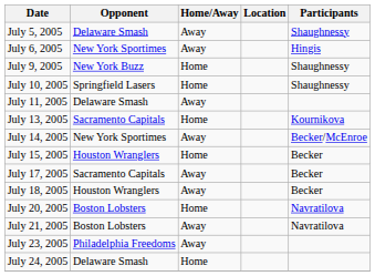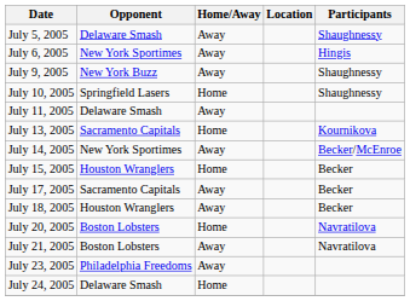 <table class="wikitable">
 <tr>
 <th>Date</th>
 <th>Opponent</th>
 <th>Home/Away</th>
 <th>Location</th>
 <th>Participants</th>
 </tr>
 <tr>
 <td>July 5, 2005</td>
 <td><a href='#'>Delaware Smash</a></td>
 <td>Away</td>
 <td></td>
 <td><a href='#'>Shaughnessy</a></td>
 </tr>
 <tr>
 <td>July 6, 2005</td>
 <td><a href='#'>New York Sportimes</a></td>
 <td>Away</td>
 <td></td>
 <td><a href='#'>Hingis</a></td>
 </tr>
 <tr>
 <td>July 9, 2005</td>
 <td><a href='#'>New York Buzz</a></td>
-<td>Home</td>
+<td>Away</td>
 <td></td>
 <td>Shaughnessy</td>
 </tr>
 <tr>
 <td>July 10, 2005</td>
 <td>Springfield Lasers</td>
 <td>Home</td>
 <td></td>
 <td>Shaughnessy</td>
 </tr>
 <tr>
 <td>July 11, 2005</td>
 <td>Delaware Smash</td>
 <td>Away</td>
 <td></td>
 <td></td>
 </tr>
 <tr>
 <td>July 13, 2005</td>
 <td><a href='#'>Sacramento Capitals</a></td>
 <td>Home</td>
 <td></td>
 <td><a href='#'>Kournikova</a></td>
 </tr>
 <tr>
 <td>July 14, 2005</td>
 <td>New York Sportimes</td>
 <td>Away</td>
 <td></td>
 <td><a href='#'>Becker</a>/<a href='#'>McEnroe</a></td>
 </tr>
 <tr>
 <td>July 15, 2005</td>
 <td><a href='#'>Houston Wranglers</a></td>
 <td>Home</td>
 <td></td>
 <td>Becker</td>
 </tr>
 <tr>
 <td>July 17, 2005</td>
 <td>Sacramento Capitals</td>
 <td>Away</td>
 <td></td>
 <td>Becker</td>
 </tr>
 <tr>
 <td>July 18, 2005</td>
 <td>Houston Wranglers</td>
 <td>Away</td>
 <td></td>
 <td>Becker</td>
 </tr>
 <tr>
 <td>July 20, 2005</td>
 <td><a href='#'>Boston Lobsters</a></td>
 <td>Home</td>
 <td></td>
 <td><a href='#'>Navratilova</a></td>
 </tr>
 <tr>
 <td>July 21, 2005</td>
 <td>Boston Lobsters</td>
 <td>Away</td>
 <td></td>
 <td>Navratilova</td>
 </tr>
 <tr>
 <td>July 23, 2005</td>
 <td><a href='#'>Philadelphia Freedoms</a></td>
 <td>Away</td>
 <td></td>
 <td></td>
 </tr>
 <tr>
 <td>July 24, 2005</td>
 <td>Delaware Smash</td>
 <td>Home</td>
 <td></td>
 <td></td>
 </tr>
 <tr>
 </tr>
 </table>
